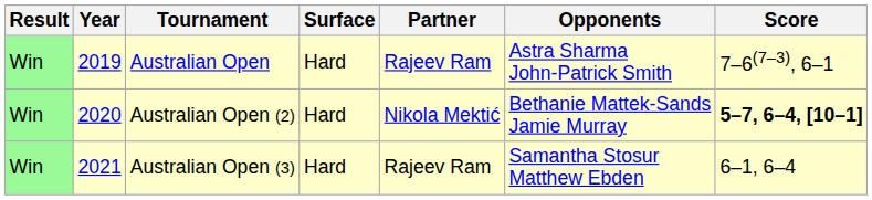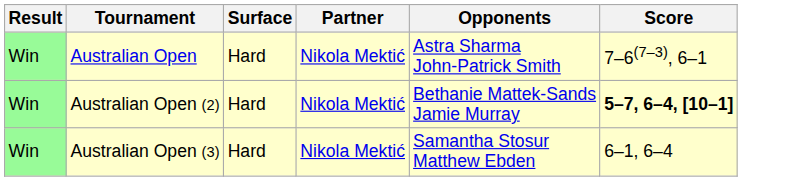 <table class="sortable wikitable">
 <tr>
 <th>Result</th>
-<th>Year</th>
 <th>Tournament</th>
 <th>Surface</th>
 <th>Partner</th>
 <th>Opponents</th>
 <th class=unsortable>Score</th>
 </tr>
 <tr style=background:#ffc>
 <td style=background:#98fb98>Win</td>
-<td><a href='#'>2019</a></td>
 <td><a href='#'>Australian Open</a></td>
 <td>Hard</td>
-<td> <a href='#'>Rajeev Ram</a></td>
+<td> <a href='#'>Nikola Mektić</a></td>
 <td> <a href='#'>Astra Sharma</a> <br>  <a href='#'>John-Patrick Smith</a></td>
 <td>7–6<sup>(7–3)</sup>, 6–1</td>
 </tr>
 <tr style=background:#ffc>
 <td style=background:#98fb98>Win</td>
-<td><a href='#'>2020</a></td>
 <td>Australian Open <small>(2)</small></td>
 <td>Hard</td>
 <td> <a href='#'>Nikola Mektić</a></td>
 <td> <a href='#'>Bethanie Mattek-Sands</a> <br>  <a href='#'>Jamie Murray</a></td>
 <td><strong>5–7, 6–4, [10–1]</strong></td>
 </tr>
 <tr style=background:#ffc>
 <td style=background:#98FB98>Win</td>
-<td><a href='#'>2021</a></td>
 <td>Australian Open <small>(3)</small></td>
 <td>Hard</td>
-<td> Rajeev Ram</td>
+<td> <a href='#'>Nikola Mektić</a></td>
 <td> <a href='#'>Samantha Stosur</a> <br>  <a href='#'>Matthew Ebden</a></td>
 <td>6–1, 6–4</td>
 </tr>
 </table>
